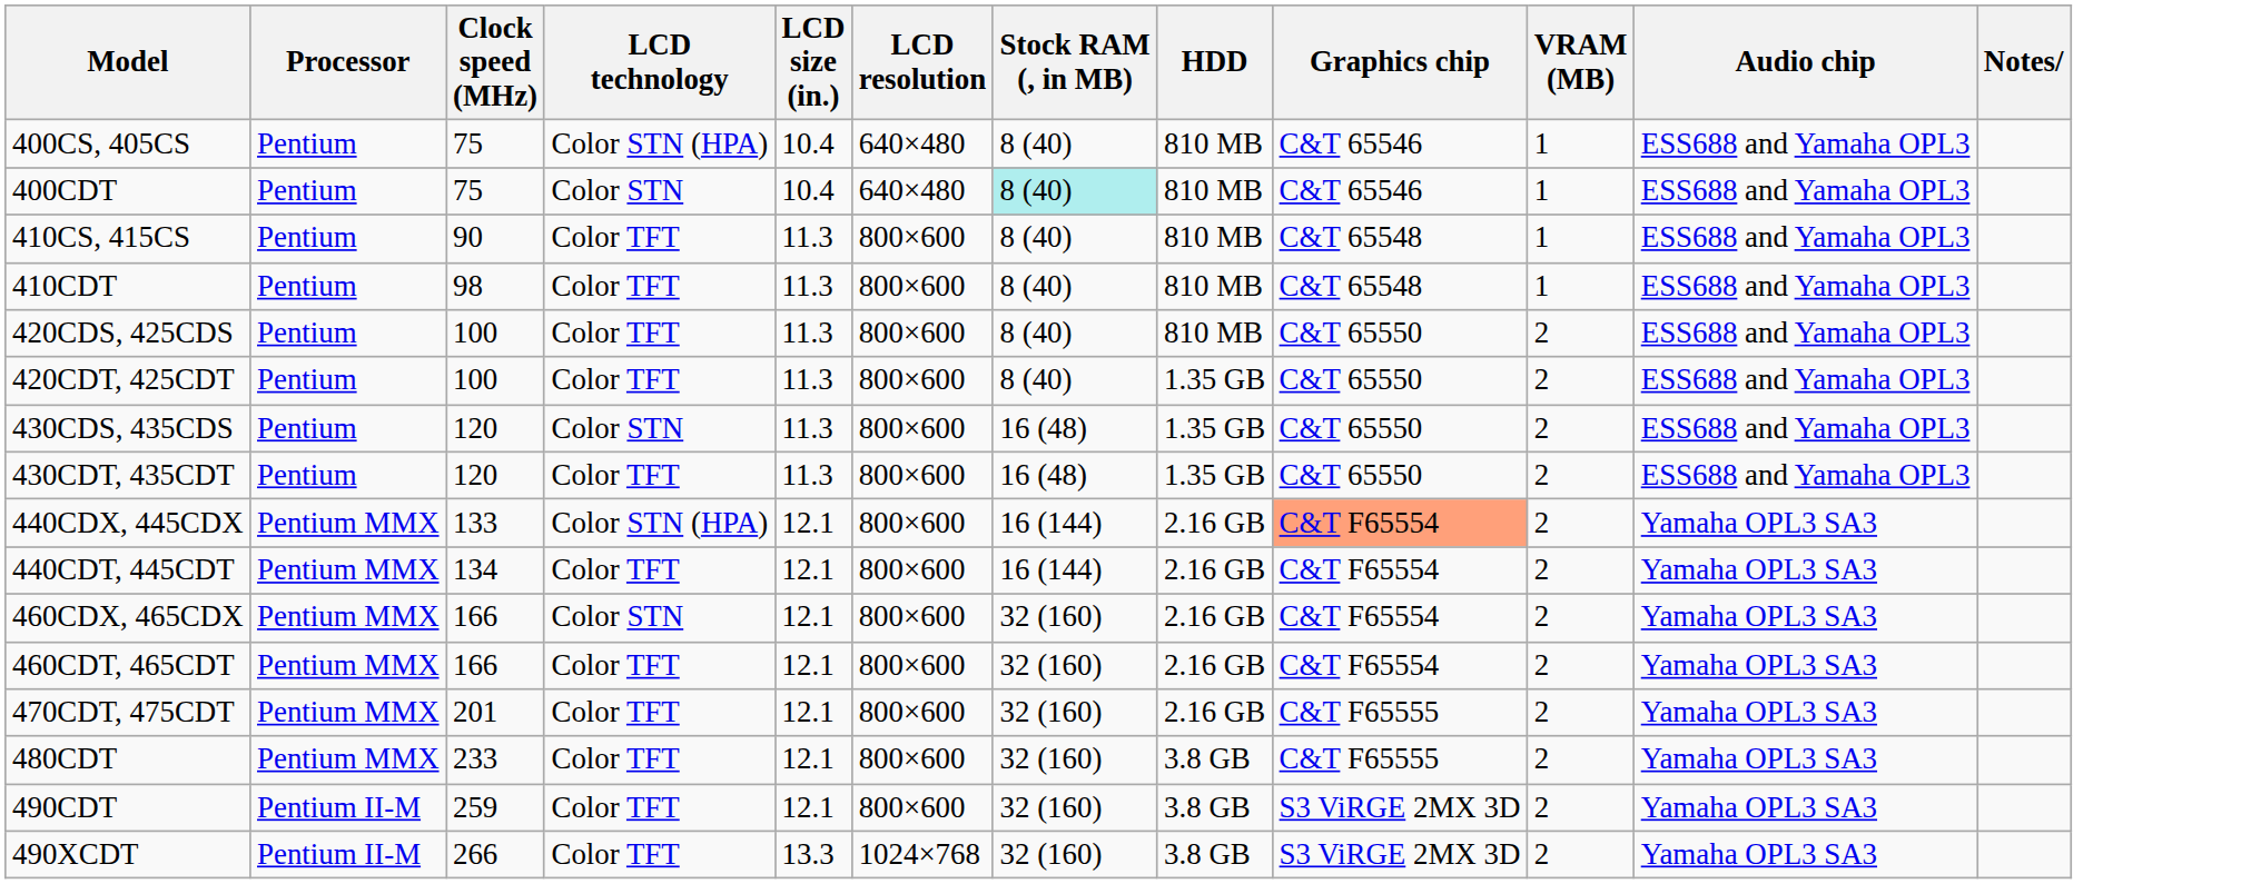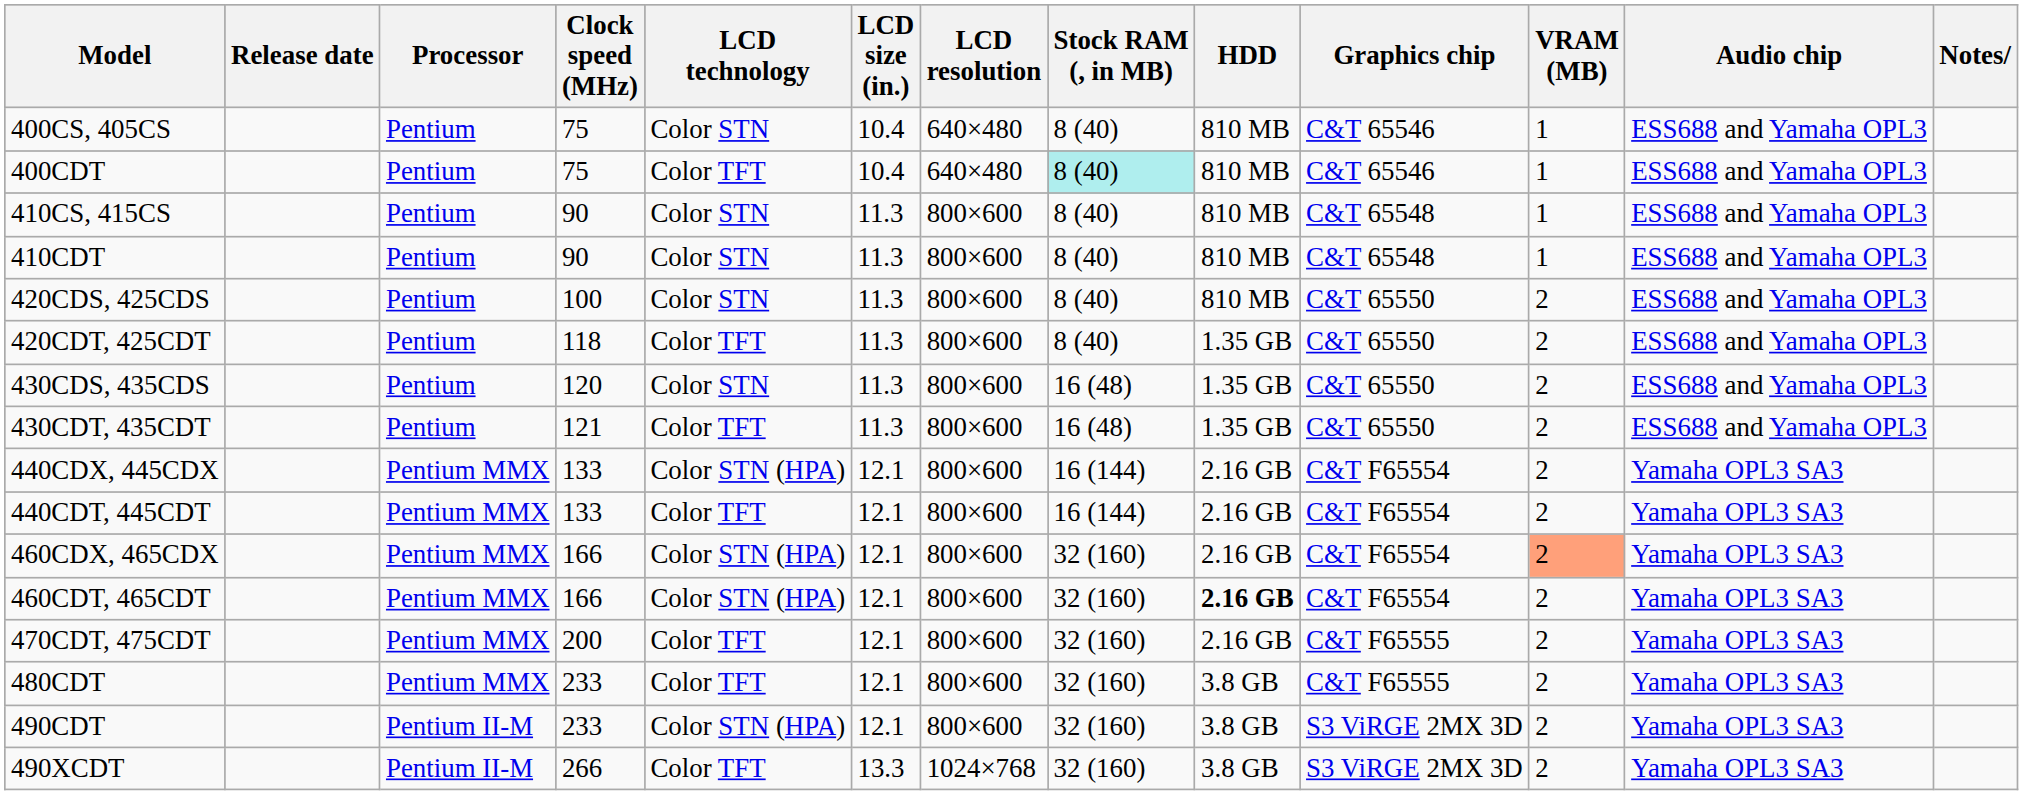 <table class="wikitable sortable">
 <tr>
 <th>Model</th>
+<th>Release date</th>
 <th>Processor</th>
 <th>Clock<br>speed<br>(MHz)</th>
 <th>LCD<br>technology</th>
 <th>LCD <br>size<br>(in.)</th>
 <th>LCD <br>resolution</th>
 <th>Stock RAM<br>(, in MB)</th>
 <th>HDD</th>
 <th>Graphics chip</th>
 <th>VRAM<br>(MB)</th>
 <th>Audio chip</th>
 <th>Notes/</th>
 </tr>
 <tr>
 <td>400CS, 405CS</td>
+<td></td>
 <td><a href='#'>Pentium</a></td>
 <td>75</td>
-<td>Color <a href='#'>STN</a> (<a href='#'>HPA</a>)</td>
+<td>Color <a href='#'>STN</a></td>
 <td>10.4</td>
 <td>640×480</td>
 <td>8 (40)</td>
 <td>810 MB</td>
 <td><a href='#'>C&T</a> 65546</td>
 <td>1</td>
 <td><a href='#'>ESS688</a> and <a href='#'>Yamaha OPL3</a></td>
 <td></td>
 </tr>
 <tr>
 <td>400CDT</td>
+<td></td>
 <td><a href='#'>Pentium</a></td>
 <td>75</td>
-<td>Color <a href='#'>STN</a></td>
+<td>Color <a href='#'>TFT</a></td>
 <td>10.4</td>
 <td>640×480</td>
 <td style="background: paleturquoise;">8 (40)</td>
 <td>810 MB</td>
 <td><a href='#'>C&T</a> 65546</td>
 <td>1</td>
 <td><a href='#'>ESS688</a> and <a href='#'>Yamaha OPL3</a></td>
 <td></td>
 </tr>
 <tr>
 <td>410CS, 415CS</td>
+<td></td>
 <td><a href='#'>Pentium</a></td>
 <td>90</td>
-<td>Color <a href='#'>TFT</a></td>
+<td>Color <a href='#'>STN</a></td>
 <td>11.3</td>
 <td>800×600</td>
 <td>8 (40)</td>
 <td>810 MB</td>
 <td><a href='#'>C&T</a> 65548</td>
 <td>1</td>
 <td><a href='#'>ESS688</a> and <a href='#'>Yamaha OPL3</a></td>
 <td></td>
 </tr>
 <tr>
 <td>410CDT</td>
+<td></td>
 <td><a href='#'>Pentium</a></td>
-<td>98</td>
-<td>Color <a href='#'>TFT</a></td>
+<td>90</td>
+<td>Color <a href='#'>STN</a></td>
 <td>11.3</td>
 <td>800×600</td>
 <td>8 (40)</td>
 <td>810 MB</td>
 <td><a href='#'>C&T</a> 65548</td>
 <td>1</td>
 <td><a href='#'>ESS688</a> and <a href='#'>Yamaha OPL3</a></td>
 <td></td>
 </tr>
 <tr>
 <td>420CDS, 425CDS</td>
+<td></td>
 <td><a href='#'>Pentium</a></td>
 <td>100</td>
-<td>Color <a href='#'>TFT</a></td>
+<td>Color <a href='#'>STN</a></td>
 <td>11.3</td>
 <td>800×600</td>
 <td>8 (40)</td>
 <td>810 MB</td>
 <td><a href='#'>C&T</a> 65550</td>
 <td>2</td>
 <td><a href='#'>ESS688</a> and <a href='#'>Yamaha OPL3</a></td>
 <td></td>
 </tr>
 <tr>
 <td>420CDT, 425CDT</td>
+<td></td>
 <td><a href='#'>Pentium</a></td>
-<td>100</td>
+<td>118</td>
 <td>Color <a href='#'>TFT</a></td>
 <td>11.3</td>
 <td>800×600</td>
 <td>8 (40)</td>
 <td>1.35 GB</td>
 <td><a href='#'>C&T</a> 65550</td>
 <td>2</td>
 <td><a href='#'>ESS688</a> and <a href='#'>Yamaha OPL3</a></td>
 <td></td>
 </tr>
 <tr>
 <td>430CDS, 435CDS</td>
+<td></td>
 <td><a href='#'>Pentium</a></td>
 <td>120</td>
 <td>Color <a href='#'>STN</a></td>
 <td>11.3</td>
 <td>800×600</td>
 <td>16 (48)</td>
 <td>1.35 GB</td>
 <td><a href='#'>C&T</a> 65550</td>
 <td>2</td>
 <td><a href='#'>ESS688</a> and <a href='#'>Yamaha OPL3</a></td>
 <td></td>
 </tr>
 <tr>
 <td>430CDT, 435CDT</td>
+<td></td>
 <td><a href='#'>Pentium</a></td>
-<td>120</td>
+<td>121</td>
 <td>Color <a href='#'>TFT</a></td>
 <td>11.3</td>
 <td>800×600</td>
 <td>16 (48)</td>
 <td>1.35 GB</td>
 <td><a href='#'>C&T</a> 65550</td>
 <td>2</td>
 <td><a href='#'>ESS688</a> and <a href='#'>Yamaha OPL3</a></td>
 <td></td>
 </tr>
 <tr>
 <td>440CDX, 445CDX</td>
+<td></td>
 <td><a href='#'>Pentium MMX</a></td>
 <td>133</td>
 <td>Color <a href='#'>STN</a> (<a href='#'>HPA</a>)</td>
 <td>12.1</td>
 <td>800×600</td>
 <td>16 (144)</td>
 <td>2.16 GB</td>
-<td style="background: lightsalmon;"><a href='#'>C&T</a> F65554</td>
+<td><a href='#'>C&T</a> F65554</td>
 <td>2</td>
 <td><a href='#'>Yamaha OPL3 SA3</a></td>
 <td></td>
 </tr>
 <tr>
 <td>440CDT, 445CDT</td>
+<td></td>
 <td><a href='#'>Pentium MMX</a></td>
-<td>134</td>
+<td>133</td>
 <td>Color <a href='#'>TFT</a></td>
 <td>12.1</td>
 <td>800×600</td>
 <td>16 (144)</td>
 <td>2.16 GB</td>
 <td><a href='#'>C&T</a> F65554</td>
 <td>2</td>
 <td><a href='#'>Yamaha OPL3 SA3</a></td>
 <td></td>
 </tr>
 <tr>
 <td>460CDX, 465CDX</td>
+<td></td>
 <td><a href='#'>Pentium MMX</a></td>
 <td>166</td>
-<td>Color <a href='#'>STN</a></td>
+<td>Color <a href='#'>STN</a> (<a href='#'>HPA</a>)</td>
 <td>12.1</td>
 <td>800×600</td>
 <td>32 (160)</td>
 <td>2.16 GB</td>
 <td><a href='#'>C&T</a> F65554</td>
-<td>2</td>
+<td style="background: lightsalmon;">2</td>
 <td><a href='#'>Yamaha OPL3 SA3</a></td>
 <td></td>
 </tr>
 <tr>
 <td>460CDT, 465CDT</td>
+<td></td>
 <td><a href='#'>Pentium MMX</a></td>
 <td>166</td>
-<td>Color <a href='#'>TFT</a></td>
+<td>Color <a href='#'>STN</a> (<a href='#'>HPA</a>)</td>
 <td>12.1</td>
 <td>800×600</td>
 <td>32 (160)</td>
-<td>2.16 GB</td>
+<td><strong>2.16 GB</strong></td>
 <td><a href='#'>C&T</a> F65554</td>
 <td>2</td>
 <td><a href='#'>Yamaha OPL3 SA3</a></td>
 <td></td>
 </tr>
 <tr>
 <td>470CDT, 475CDT</td>
+<td></td>
 <td><a href='#'>Pentium MMX</a></td>
-<td>201</td>
+<td>200</td>
 <td>Color <a href='#'>TFT</a></td>
 <td>12.1</td>
 <td>800×600</td>
 <td>32 (160)</td>
 <td>2.16 GB</td>
 <td><a href='#'>C&T</a> F65555</td>
 <td>2</td>
 <td><a href='#'>Yamaha OPL3 SA3</a></td>
 <td></td>
 </tr>
 <tr>
 <td>480CDT</td>
+<td></td>
 <td><a href='#'>Pentium MMX</a></td>
 <td>233</td>
 <td>Color <a href='#'>TFT</a></td>
 <td>12.1</td>
 <td>800×600</td>
 <td>32 (160)</td>
 <td>3.8 GB</td>
 <td><a href='#'>C&T</a> F65555</td>
 <td>2</td>
 <td><a href='#'>Yamaha OPL3 SA3</a></td>
 <td></td>
 </tr>
 <tr>
 <td>490CDT</td>
+<td></td>
 <td><a href='#'>Pentium II-M</a></td>
-<td>259</td>
-<td>Color <a href='#'>TFT</a></td>
+<td>233</td>
+<td>Color <a href='#'>STN</a> (<a href='#'>HPA</a>)</td>
 <td>12.1</td>
 <td>800×600</td>
 <td>32 (160)</td>
 <td>3.8 GB</td>
 <td><a href='#'>S3 ViRGE</a> 2MX 3D</td>
 <td>2</td>
 <td><a href='#'>Yamaha OPL3 SA3</a></td>
 <td></td>
 </tr>
 <tr>
 <td>490XCDT</td>
+<td></td>
 <td><a href='#'>Pentium II-M</a></td>
 <td>266</td>
 <td>Color <a href='#'>TFT</a></td>
 <td>13.3</td>
 <td>1024×768</td>
 <td>32 (160)</td>
 <td>3.8 GB</td>
 <td><a href='#'>S3 ViRGE</a> 2MX 3D</td>
 <td>2</td>
 <td><a href='#'>Yamaha OPL3 SA3</a></td>
 <td></td>
 </tr>
 </table>
